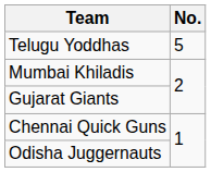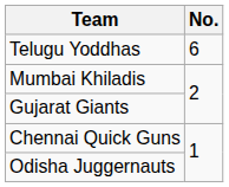 <table class="wikitable">
 <tr>
 <th>Team</th>
 <th>No.</th>
 </tr>
 <tr>
 <td>Telugu Yoddhas</td>
-<td>5</td>
+<td>6</td>
 </tr>
 <tr>
 <td>Mumbai Khiladis</td>
 <td rowspan="2">2</td>
 </tr>
 <tr>
 <td>Gujarat Giants</td>
 </tr>
 <tr>
 <td>Chennai Quick Guns</td>
 <td rowspan="2">1</td>
 </tr>
 <tr>
 <td>Odisha Juggernauts</td>
 </tr>
 </table>
